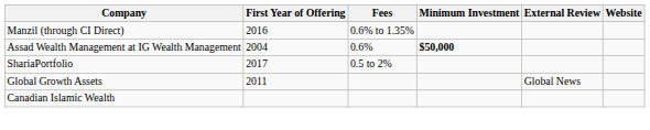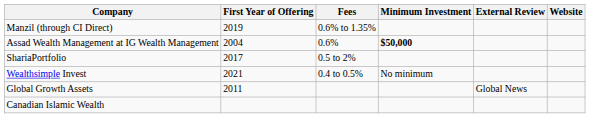 <table class="wikitable sortable">
 <tr>
 <th>Company</th>
 <th>First Year of Offering</th>
 <th>Fees</th>
 <th>Minimum Investment</th>
 <th>External Review</th>
 <th>Website</th>
 </tr>
 <tr>
 <td>Manzil (through CI Direct)</td>
-<td>2016</td>
+<td>2019</td>
 <td>0.6% to 1.35%</td>
 <td></td>
 <td></td>
 <td></td>
 </tr>
 <tr>
 <td>Assad Wealth Management at IG Wealth Management</td>
 <td>2004</td>
 <td>0.6%</td>
 <td><strong>$50,000</strong></td>
 <td></td>
 <td></td>
 </tr>
 <tr>
 <td>ShariaPortfolio</td>
 <td>2017</td>
 <td>0.5 to 2%</td>
 <td></td>
 <td></td>
 <td></td>
 </tr>
 <tr>
+<td><a href='#'>Wealthsimple</a> Invest</td>
+<td>2021</td>
+<td>0.4 to 0.5%</td>
+<td>No minimum</td>
+<td></td>
+<td></td>
+</tr>
+<tr>
 <td>Global Growth Assets</td>
 <td>2011</td>
 <td></td>
 <td></td>
 <td>Global News </td>
 <td></td>
 </tr>
 <tr>
 <td>Canadian Islamic Wealth</td>
 <td></td>
 <td></td>
 <td></td>
 <td></td>
 <td></td>
 </tr>
 </table>
